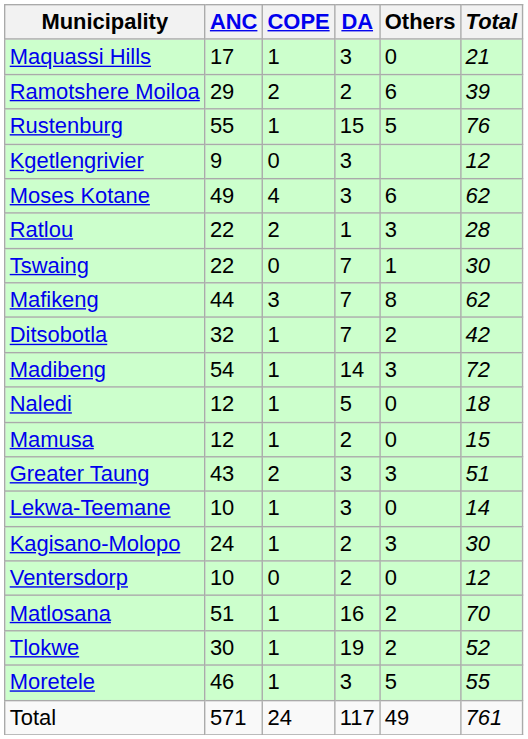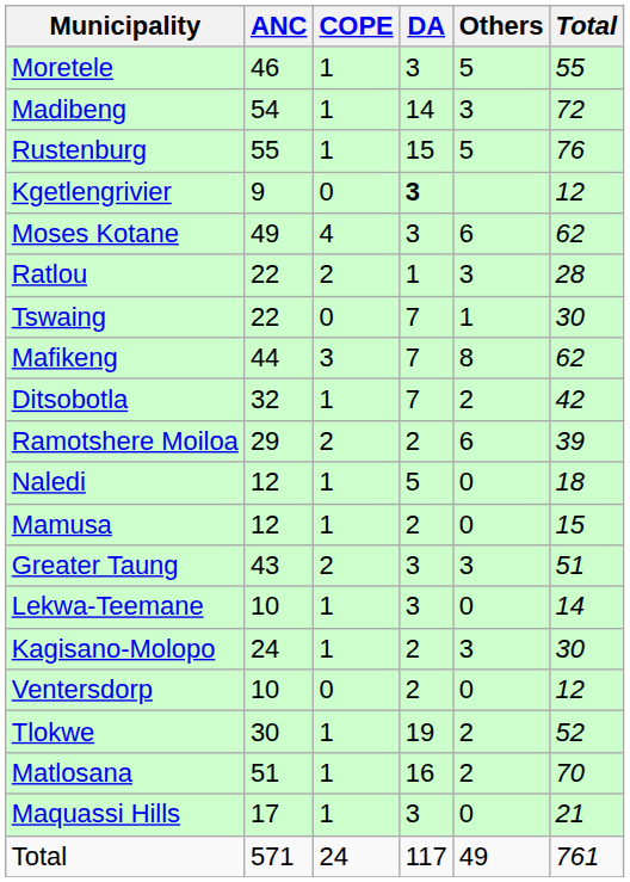 <table class="wikitable">
 <tr>
 <th>Municipality</th>
 <th><a href='#'>ANC</a></th>
 <th><a href='#'>COPE</a></th>
 <th><a href='#'>DA</a></th>
 <th>Others</th>
 <th><em>Total</em></th>
 </tr>
 <tr style="background:#cfc;">
-<td><a href='#'>Maquassi Hills</a></td>
-<td>17</td>
+<td><a href='#'>Moretele</a></td>
+<td>46</td>
 <td>1</td>
 <td>3</td>
-<td>0</td>
-<td><em>21</em></td>
+<td>5</td>
+<td><em>55</em></td>
 </tr>
 <tr style="background:#cfc;">
-<td><a href='#'>Ramotshere Moiloa</a></td>
-<td>29</td>
-<td>2</td>
-<td>2</td>
-<td>6</td>
-<td><em>39</em></td>
+<td><a href='#'>Madibeng</a></td>
+<td>54</td>
+<td>1</td>
+<td>14</td>
+<td>3</td>
+<td><em>72</em></td>
 </tr>
 <tr style="background:#cfc;">
 <td><a href='#'>Rustenburg</a></td>
 <td>55</td>
 <td>1</td>
 <td>15</td>
 <td>5</td>
 <td><em>76</em></td>
 </tr>
 <tr style="background:#cfc;">
 <td><a href='#'>Kgetlengrivier</a></td>
 <td>9</td>
 <td>0</td>
-<td>3</td>
+<td><strong>3</strong></td>
 <td></td>
 <td><em>12</em></td>
 </tr>
 <tr style="background:#cfc;">
 <td><a href='#'>Moses Kotane</a></td>
 <td>49</td>
 <td>4</td>
 <td>3</td>
 <td>6</td>
 <td><em>62</em></td>
 </tr>
 <tr style="background:#cfc;">
 <td><a href='#'>Ratlou</a></td>
 <td>22</td>
 <td>2</td>
 <td>1</td>
 <td>3</td>
 <td><em>28</em></td>
 </tr>
 <tr style="background:#cfc;">
 <td><a href='#'>Tswaing</a></td>
 <td>22</td>
 <td>0</td>
 <td>7</td>
 <td>1</td>
 <td><em>30</em></td>
 </tr>
 <tr style="background:#cfc;">
 <td><a href='#'>Mafikeng</a></td>
 <td>44</td>
 <td>3</td>
 <td>7</td>
 <td>8</td>
 <td><em>62</em></td>
 </tr>
 <tr style="background:#cfc;">
 <td><a href='#'>Ditsobotla</a></td>
 <td>32</td>
 <td>1</td>
 <td>7</td>
 <td>2</td>
 <td><em>42</em></td>
 </tr>
 <tr style="background:#cfc;">
-<td><a href='#'>Madibeng</a></td>
-<td>54</td>
-<td>1</td>
-<td>14</td>
-<td>3</td>
-<td><em>72</em></td>
+<td><a href='#'>Ramotshere Moiloa</a></td>
+<td>29</td>
+<td>2</td>
+<td>2</td>
+<td>6</td>
+<td><em>39</em></td>
 </tr>
 <tr style="background:#cfc;">
 <td><a href='#'>Naledi</a></td>
 <td>12</td>
 <td>1</td>
 <td>5</td>
 <td>0</td>
 <td><em>18</em></td>
 </tr>
 <tr style="background:#cfc;">
 <td><a href='#'>Mamusa</a></td>
 <td>12</td>
 <td>1</td>
 <td>2</td>
 <td>0</td>
 <td><em>15</em></td>
 </tr>
 <tr style="background:#cfc;">
 <td><a href='#'>Greater Taung</a></td>
 <td>43</td>
 <td>2</td>
 <td>3</td>
 <td>3</td>
 <td><em>51</em></td>
 </tr>
 <tr style="background:#cfc;">
 <td><a href='#'>Lekwa-Teemane</a></td>
 <td>10</td>
 <td>1</td>
 <td>3</td>
 <td>0</td>
 <td><em>14</em></td>
 </tr>
 <tr style="background:#cfc;">
 <td><a href='#'>Kagisano-Molopo</a></td>
 <td>24</td>
 <td>1</td>
 <td>2</td>
 <td>3</td>
 <td><em>30</em></td>
 </tr>
 <tr style="background:#cfc;">
 <td><a href='#'>Ventersdorp</a></td>
 <td>10</td>
 <td>0</td>
 <td>2</td>
 <td>0</td>
 <td><em>12</em></td>
 </tr>
 <tr style="background:#cfc;">
+<td><a href='#'>Tlokwe</a></td>
+<td>30</td>
+<td>1</td>
+<td>19</td>
+<td>2</td>
+<td><em>52</em></td>
+</tr>
+<tr style="background:#cfc;">
 <td><a href='#'>Matlosana</a></td>
 <td>51</td>
 <td>1</td>
 <td>16</td>
 <td>2</td>
 <td><em>70</em></td>
 </tr>
 <tr style="background:#cfc;">
-<td><a href='#'>Tlokwe</a></td>
-<td>30</td>
-<td>1</td>
-<td>19</td>
-<td>2</td>
-<td><em>52</em></td>
-</tr>
-<tr style="background:#cfc;">
-<td><a href='#'>Moretele</a></td>
-<td>46</td>
+<td><a href='#'>Maquassi Hills</a></td>
+<td>17</td>
 <td>1</td>
 <td>3</td>
-<td>5</td>
-<td><em>55</em></td>
+<td>0</td>
+<td><em>21</em></td>
 </tr>
 <tr>
 <td>Total</td>
 <td>571</td>
 <td>24</td>
 <td>117</td>
 <td>49</td>
 <td><em>761</em></td>
 </tr>
 </table>
